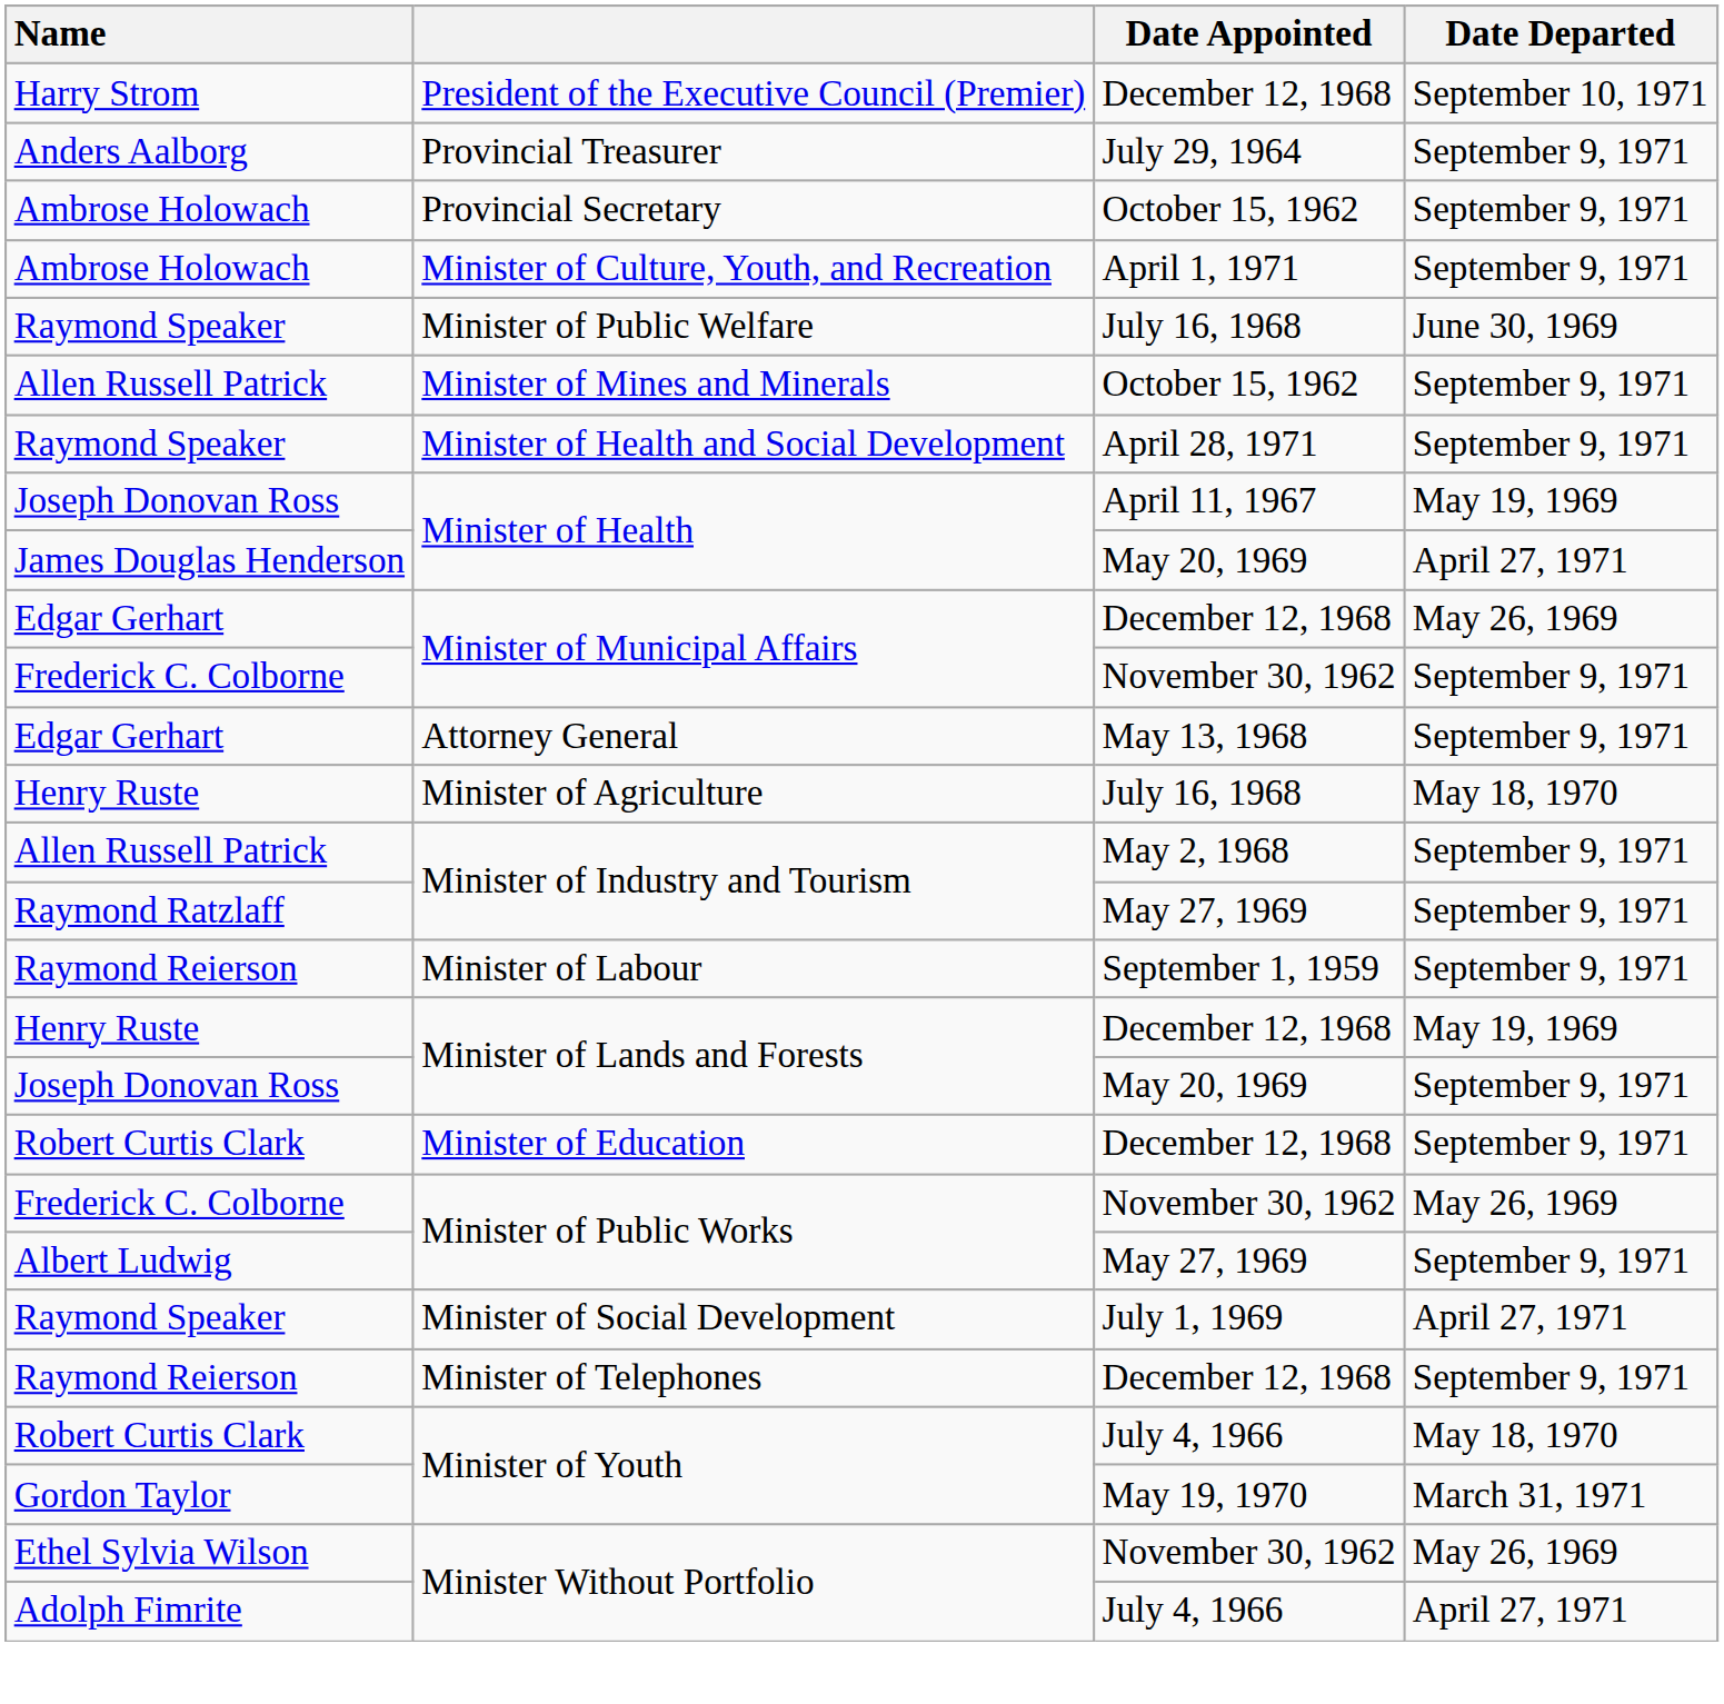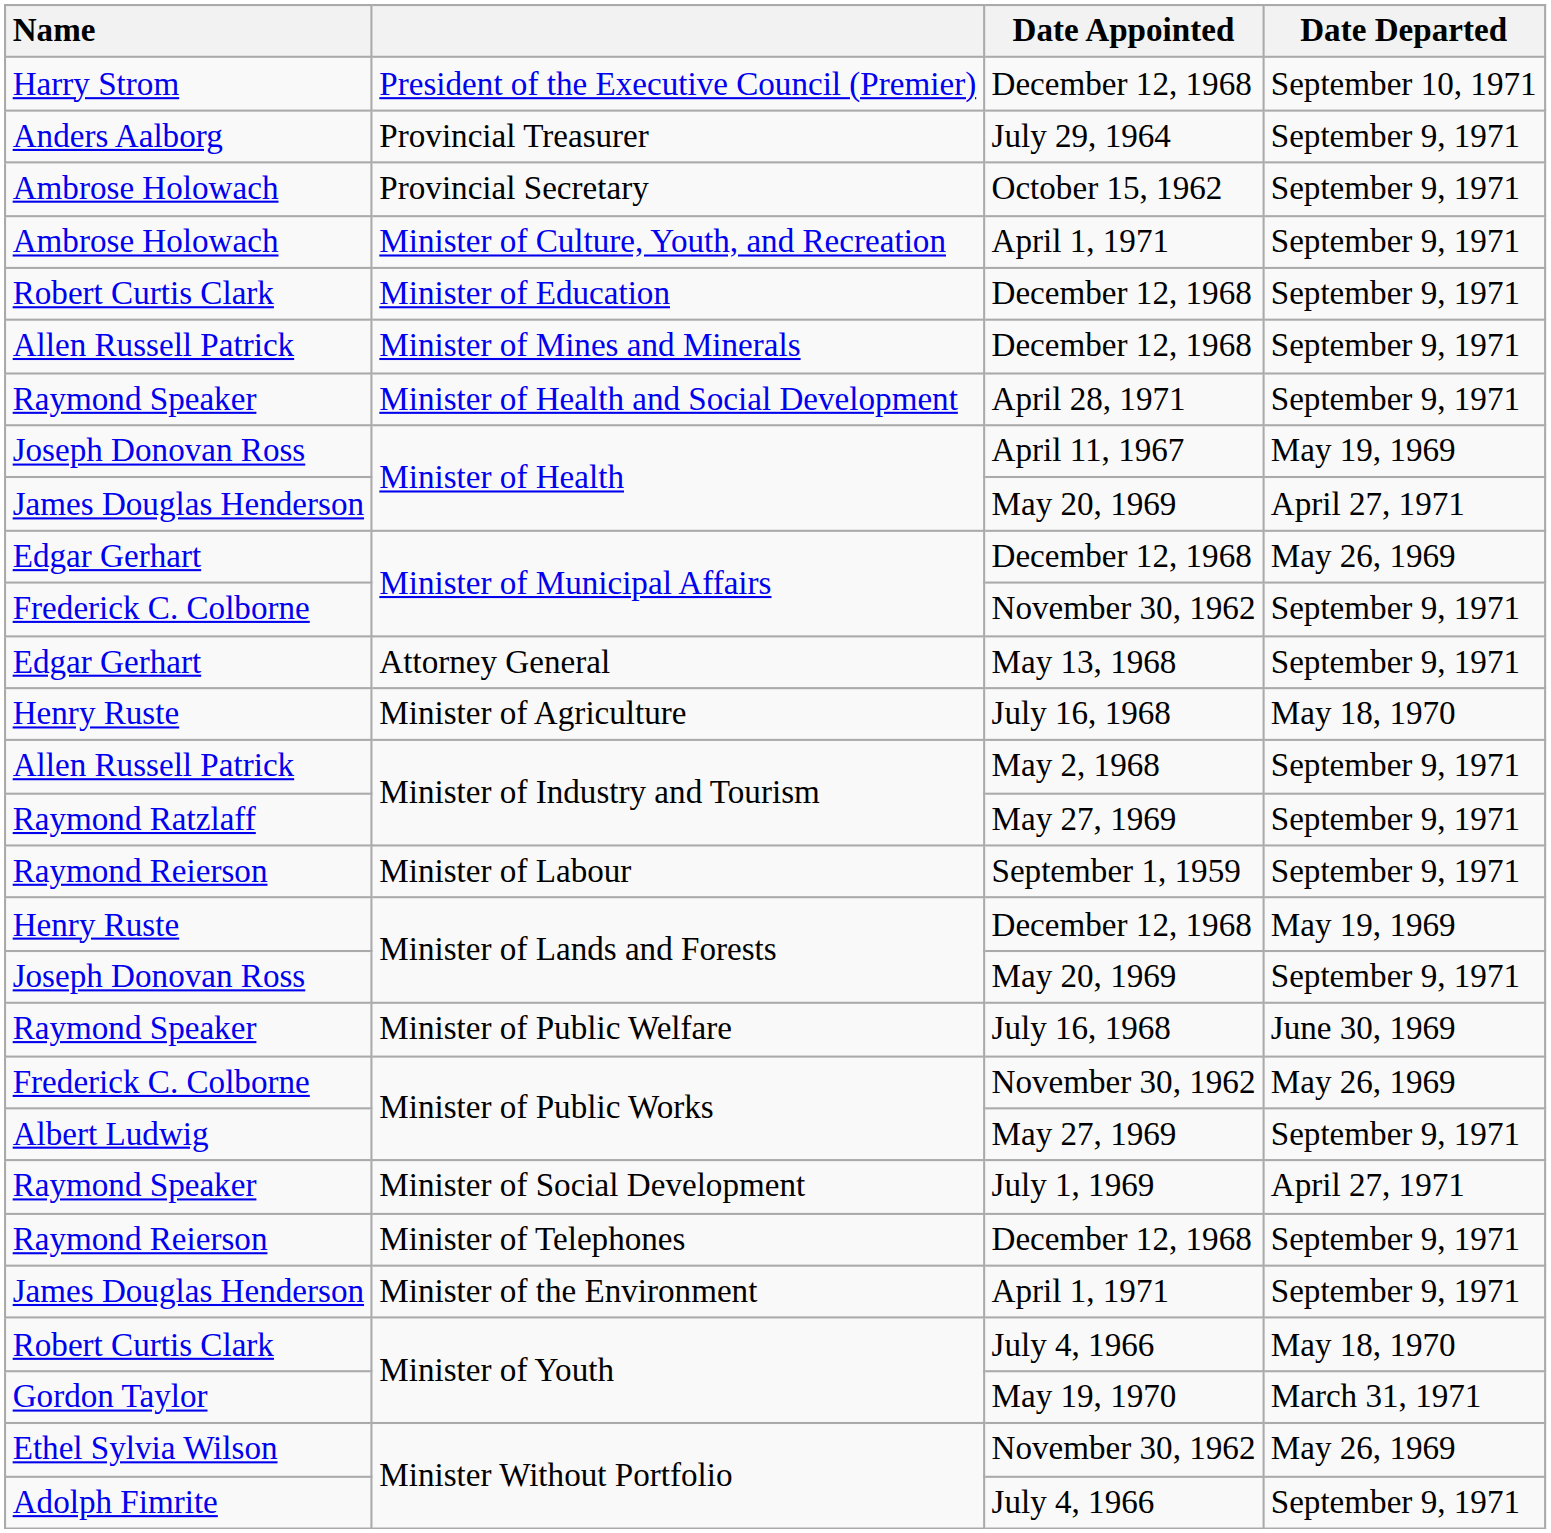 <table class="wikitable sortable" style="text-align:left;">
 <tr>
 <th style="text-align:left;">Name</th>
 <th></th>
 <th>Date Appointed</th>
 <th>Date Departed</th>
 </tr>
 <tr>
 <td><a href='#'>Harry Strom</a></td>
 <td><a href='#'>President of the Executive Council (Premier)</a></td>
 <td>December 12, 1968</td>
 <td>September 10, 1971</td>
 </tr>
 <tr>
 <td><a href='#'>Anders Aalborg</a></td>
 <td>Provincial Treasurer</td>
 <td>July 29, 1964</td>
 <td>September 9, 1971</td>
 </tr>
 <tr>
 <td><a href='#'>Ambrose Holowach</a></td>
 <td>Provincial Secretary</td>
 <td>October 15, 1962</td>
 <td>September 9, 1971</td>
 </tr>
 <tr>
 <td><a href='#'>Ambrose Holowach</a></td>
 <td><a href='#'>Minister of Culture, Youth, and Recreation</a></td>
 <td>April 1, 1971</td>
 <td>September 9, 1971</td>
 </tr>
 <tr>
-<td><a href='#'>Raymond Speaker</a></td>
-<td>Minister of Public Welfare</td>
-<td>July 16, 1968</td>
-<td>June 30, 1969</td>
+<td><a href='#'>Robert Curtis Clark</a></td>
+<td><a href='#'>Minister of Education</a></td>
+<td>December 12, 1968</td>
+<td>September 9, 1971</td>
 </tr>
 <tr>
 <td><a href='#'>Allen Russell Patrick</a></td>
 <td><a href='#'>Minister of Mines and Minerals</a></td>
-<td>October 15, 1962</td>
+<td>December 12, 1968</td>
 <td>September 9, 1971</td>
 </tr>
 <tr>
 <td><a href='#'>Raymond Speaker</a></td>
 <td><a href='#'>Minister of Health and Social Development</a></td>
 <td>April 28, 1971</td>
 <td>September 9, 1971</td>
 </tr>
 <tr>
 <td><a href='#'>Joseph Donovan Ross</a></td>
 <td rowspan="2"><a href='#'>Minister of Health</a></td>
 <td>April 11, 1967</td>
 <td>May 19, 1969</td>
 </tr>
 <tr>
 <td><a href='#'>James Douglas Henderson</a></td>
 <td>May 20, 1969</td>
 <td>April 27, 1971</td>
 </tr>
 <tr>
 <td><a href='#'>Edgar Gerhart</a></td>
 <td rowspan="2"><a href='#'>Minister of Municipal Affairs</a></td>
 <td>December 12, 1968</td>
 <td>May 26, 1969</td>
 </tr>
 <tr>
 <td><a href='#'>Frederick C. Colborne</a></td>
 <td>November 30, 1962</td>
 <td>September 9, 1971</td>
 </tr>
 <tr>
 <td><a href='#'>Edgar Gerhart</a></td>
 <td>Attorney General</td>
 <td>May 13, 1968</td>
 <td>September 9, 1971</td>
 </tr>
 <tr>
 <td><a href='#'>Henry Ruste</a></td>
 <td>Minister of Agriculture</td>
 <td>July 16, 1968</td>
 <td>May 18, 1970</td>
 </tr>
 <tr>
 <td><a href='#'>Allen Russell Patrick</a></td>
 <td rowspan="2">Minister of Industry and Tourism</td>
 <td>May 2, 1968</td>
 <td>September 9, 1971</td>
 </tr>
 <tr>
 <td><a href='#'>Raymond Ratzlaff</a></td>
 <td>May 27, 1969</td>
 <td>September 9, 1971</td>
 </tr>
 <tr>
 <td><a href='#'>Raymond Reierson</a></td>
 <td>Minister of Labour</td>
 <td>September 1, 1959</td>
 <td>September 9, 1971</td>
 </tr>
 <tr>
 <td><a href='#'>Henry Ruste</a></td>
 <td rowspan="2">Minister of Lands and Forests</td>
 <td>December 12, 1968</td>
 <td>May 19, 1969</td>
 </tr>
 <tr>
 <td><a href='#'>Joseph Donovan Ross</a></td>
 <td>May 20, 1969</td>
 <td>September 9, 1971</td>
 </tr>
 <tr>
-<td><a href='#'>Robert Curtis Clark</a></td>
-<td><a href='#'>Minister of Education</a></td>
-<td>December 12, 1968</td>
-<td>September 9, 1971</td>
+<td><a href='#'>Raymond Speaker</a></td>
+<td>Minister of Public Welfare</td>
+<td>July 16, 1968</td>
+<td>June 30, 1969</td>
 </tr>
 <tr>
 <td><a href='#'>Frederick C. Colborne</a></td>
 <td rowspan="2">Minister of Public Works</td>
 <td>November 30, 1962</td>
 <td>May 26, 1969</td>
 </tr>
 <tr>
 <td><a href='#'>Albert Ludwig</a></td>
 <td>May 27, 1969</td>
 <td>September 9, 1971</td>
 </tr>
 <tr>
 <td><a href='#'>Raymond Speaker</a></td>
 <td>Minister of Social Development</td>
 <td>July 1, 1969</td>
 <td>April 27, 1971</td>
 </tr>
 <tr>
 <td><a href='#'>Raymond Reierson</a></td>
 <td>Minister of Telephones</td>
 <td>December 12, 1968</td>
 <td>September 9, 1971</td>
 </tr>
 <tr>
+<td><a href='#'>James Douglas Henderson</a></td>
+<td>Minister of the Environment</td>
+<td>April 1, 1971</td>
+<td>September 9, 1971</td>
+</tr>
+<tr>
 <td><a href='#'>Robert Curtis Clark</a></td>
 <td rowspan="2">Minister of Youth</td>
 <td>July 4, 1966</td>
 <td>May 18, 1970</td>
 </tr>
 <tr>
 <td><a href='#'>Gordon Taylor</a></td>
 <td>May 19, 1970</td>
 <td>March 31, 1971</td>
 </tr>
 <tr>
 <td><a href='#'>Ethel Sylvia Wilson</a></td>
 <td rowspan="2">Minister Without Portfolio</td>
 <td>November 30, 1962</td>
 <td>May 26, 1969</td>
 </tr>
 <tr>
 <td><a href='#'>Adolph Fimrite</a></td>
 <td>July 4, 1966</td>
-<td>April 27, 1971</td>
+<td>September 9, 1971</td>
 </tr>
 </table>
